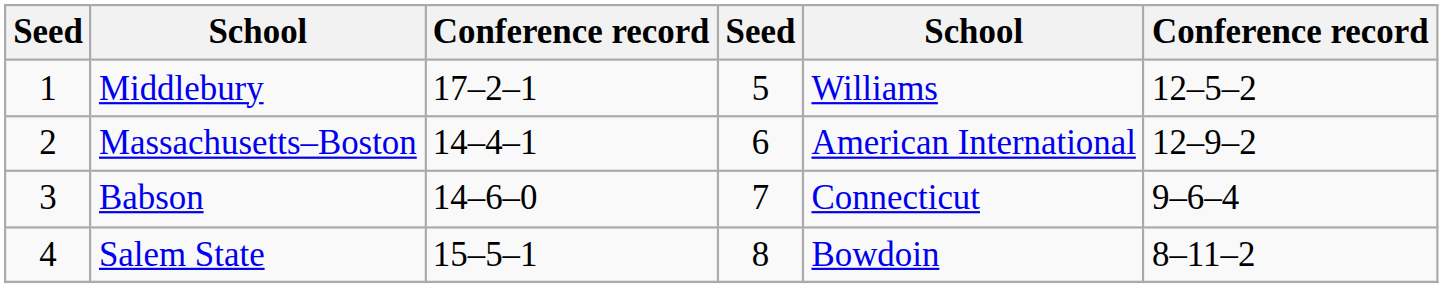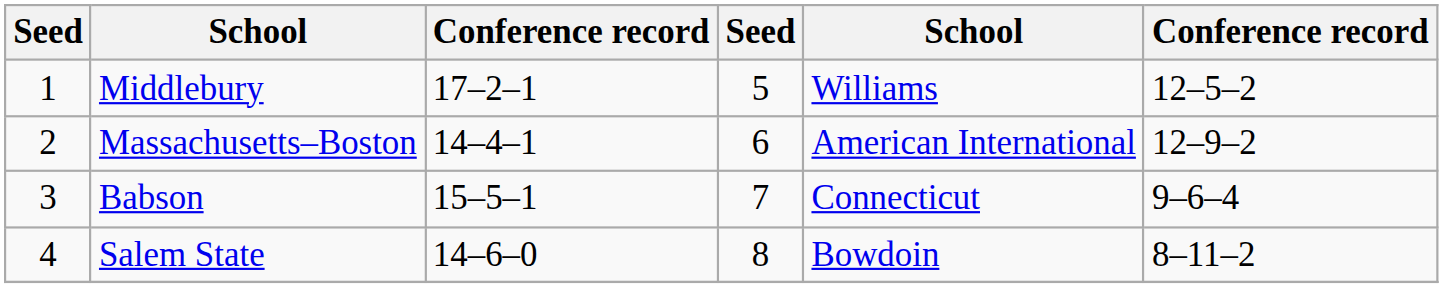 <table class="wikitable">
 <tr>
 <th>Seed</th>
 <th>School</th>
 <th>Conference record</th>
 <th>Seed</th>
 <th>School</th>
 <th>Conference record</th>
 </tr>
 <tr>
 <td align=center>1</td>
 <td><a href='#'>Middlebury</a></td>
 <td>17–2–1</td>
 <td align=center>5</td>
 <td><a href='#'>Williams</a></td>
 <td>12–5–2</td>
 </tr>
 <tr>
 <td align=center>2</td>
 <td><a href='#'>Massachusetts–Boston</a></td>
 <td>14–4–1</td>
 <td align=center>6</td>
 <td><a href='#'>American International</a></td>
 <td>12–9–2</td>
 </tr>
 <tr>
 <td align=center>3</td>
 <td><a href='#'>Babson</a></td>
-<td>14–6–0</td>
+<td>15–5–1</td>
 <td align=center>7</td>
 <td><a href='#'>Connecticut</a></td>
 <td>9–6–4</td>
 </tr>
 <tr>
 <td align=center>4</td>
 <td><a href='#'>Salem State</a></td>
-<td>15–5–1</td>
+<td>14–6–0</td>
 <td align=center>8</td>
 <td><a href='#'>Bowdoin</a></td>
 <td>8–11–2</td>
 </tr>
 <tr>
 </tr>
 </table>
